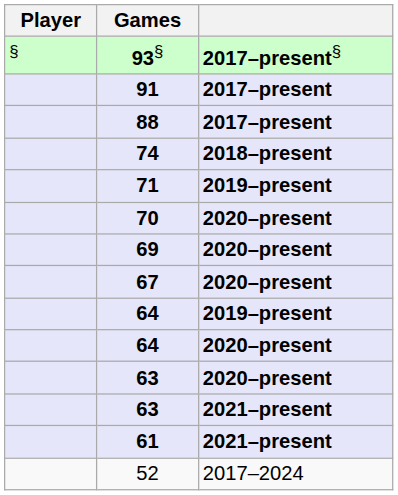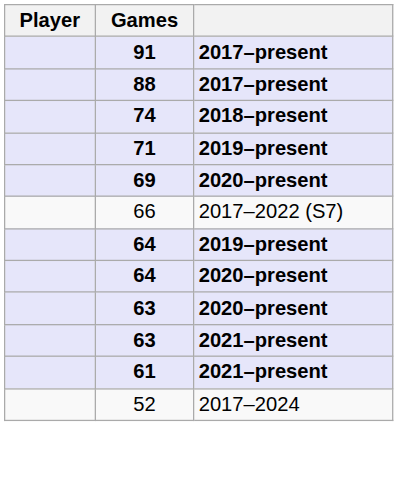 <table class="wikitable sortable" width=35%>
 <tr>
 <th>Player</th>
 <th>Games</th>
 <th></th>
-</tr>
-<tr style=background:#CCFFCC>
-<td><strong></strong><sup>§</sup></td>
-<td align=center><strong>93</strong><sup>§</sup></td>
-<td><strong>2017–present</strong><sup>§</sup></td>
 </tr>
 <tr style=background:#E6E6FA>
 <td><strong></strong></td>
 <td align=center><strong>91</strong></td>
 <td><strong>2017–present</strong></td>
 </tr>
 <tr style=background:#E6E6FA>
 <td><strong></strong></td>
 <td align=center><strong>88</strong></td>
 <td><strong>2017–present</strong></td>
 </tr>
 <tr style=background:#E6E6FA>
 <td><strong></strong></td>
 <td align=center><strong>74</strong></td>
 <td><strong>2018–present</strong></td>
 </tr>
 <tr style=background:#E6E6FA>
 <td><strong></strong></td>
 <td align=center><strong>71</strong></td>
 <td><strong>2019–present</strong></td>
 </tr>
 <tr style=background:#E6E6FA>
 <td><strong></strong></td>
-<td align=center><strong>70</strong></td>
-<td><strong>2020–present</strong></td>
-</tr>
-<tr style=background:#E6E6FA>
-<td><strong></strong></td>
 <td align=center><strong>69</strong></td>
 <td><strong>2020–present</strong></td>
 </tr>
-<tr style=background:#E6E6FA>
-<td><strong></strong></td>
-<td align=center><strong>67</strong></td>
-<td><strong>2020–present</strong></td>
+<tr>
+<td></td>
+<td align=center>66</td>
+<td>2017–2022 (S7)</td>
 </tr>
 <tr style=background:#E6E6FA>
 <td><strong></strong></td>
 <td align=center><strong>64</strong></td>
 <td><strong>2019–present</strong></td>
 </tr>
 <tr style=background:#E6E6FA>
 <td><strong></strong></td>
 <td align=center><strong>64</strong></td>
 <td><strong>2020–present</strong></td>
 </tr>
 <tr style=background:#E6E6FA>
 <td><strong></strong></td>
 <td align=center><strong>63</strong></td>
 <td><strong>2020–present</strong></td>
 </tr>
 <tr style=background:#E6E6FA>
 <td><strong></strong></td>
 <td align=center><strong>63</strong></td>
 <td><strong>2021–present</strong></td>
 </tr>
 <tr style=background:#E6E6FA>
 <td><strong></strong></td>
 <td align=center><strong>61</strong></td>
 <td><strong>2021–present</strong></td>
 </tr>
 <tr>
 <td></td>
 <td align=center>52</td>
 <td>2017–2024</td>
 </tr>
 </table>
